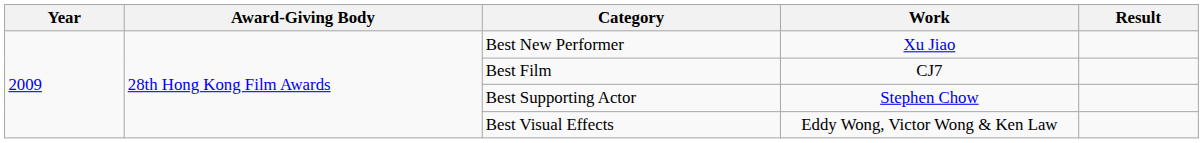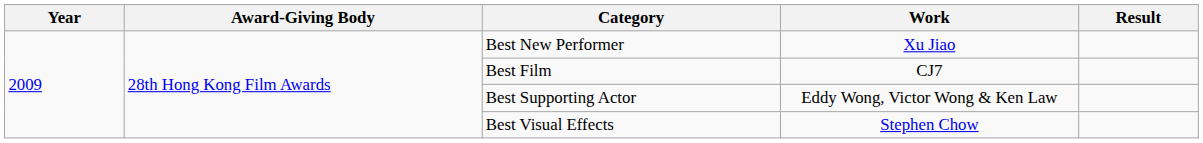 <table | width="90%" class="wikitable sortable">
 <tr>
 <th width="10%">Year</th>
 <th width="30%">Award-Giving Body</th>
 <th width="25%">Category</th>
 <th width="25%">Work</th>
 <th width="10%">Result</th>
 </tr>
 <tr>
 <td rowspan=4><a href='#'>2009</a></td>
 <td rowspan=4><a href='#'>28th Hong Kong Film Awards</a></td>
 <td>Best New Performer</td>
 <td align="center"><a href='#'>Xu Jiao</a></td>
 <td></td>
 </tr>
 <tr>
 <td>Best Film</td>
 <td align="center">CJ7</td>
 <td></td>
 </tr>
 <tr>
 <td>Best Supporting Actor</td>
-<td align="center"><a href='#'>Stephen Chow</a></td>
+<td align="center">Eddy Wong, Victor Wong & Ken Law</td>
 <td></td>
 </tr>
 <tr>
 <td>Best Visual Effects</td>
-<td align="center">Eddy Wong, Victor Wong & Ken Law</td>
+<td align="center"><a href='#'>Stephen Chow</a></td>
 <td></td>
 </tr>
 </table>
